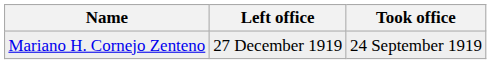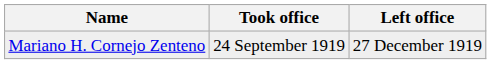 <table class="wikitable">
 <tr>
 <th>Name</th>
+<th>Took office</th>
 <th>Left office</th>
-<th>Took office</th>
 </tr>
 <tr bgcolor="efefef">
 <td><a href='#'>Mariano H. Cornejo Zenteno</a></td>
+<td>24 September 1919</td>
 <td>27 December 1919</td>
-<td>24 September 1919</td>
 </tr>
 </table>
